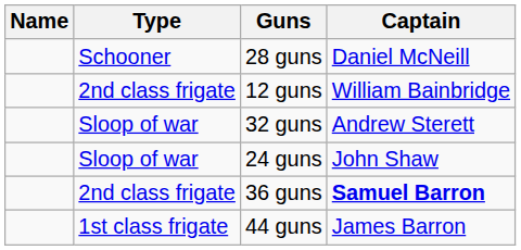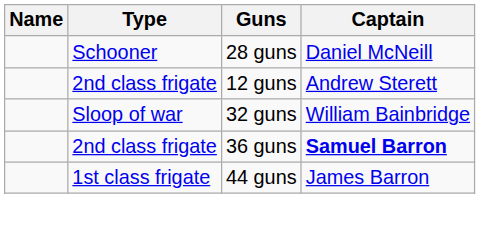 <table class="wikitable sortable">
 <tr>
 <th>Name</th>
 <th>Type</th>
 <th>Guns</th>
 <th>Captain</th>
 </tr>
 <tr>
 <td> </td>
 <td><a href='#'>Schooner</a></td>
 <td>28 guns </td>
 <td><a href='#'>Daniel McNeill</a></td>
 </tr>
 <tr>
 <td> </td>
 <td><a href='#'>2nd class frigate</a></td>
 <td>12 guns </td>
-<td><a href='#'>William Bainbridge</a></td>
+<td><a href='#'>Andrew Sterett</a></td>
 </tr>
 <tr>
 <td> </td>
 <td><a href='#'>Sloop of war</a></td>
 <td>32 guns </td>
-<td><a href='#'>Andrew Sterett</a></td>
-</tr>
-<tr>
-<td> </td>
-<td><a href='#'>Sloop of war</a></td>
-<td>24 guns </td>
-<td><a href='#'>John Shaw</a></td>
+<td><a href='#'>William Bainbridge</a></td>
 </tr>
 <tr>
 <td> </td>
 <td><a href='#'>2nd class frigate</a></td>
 <td>36 guns </td>
 <td><strong><a href='#'>Samuel Barron</a></strong></td>
 </tr>
 <tr>
 <td> </td>
 <td><a href='#'>1st class frigate</a></td>
 <td>44 guns </td>
 <td><a href='#'>James Barron</a></td>
 </tr>
 </table>
